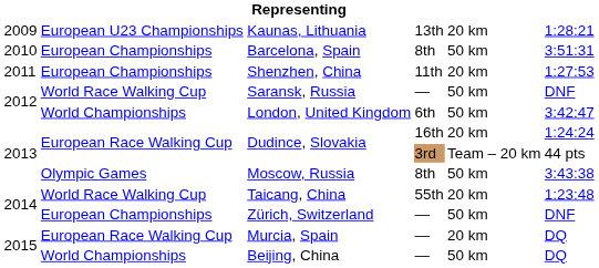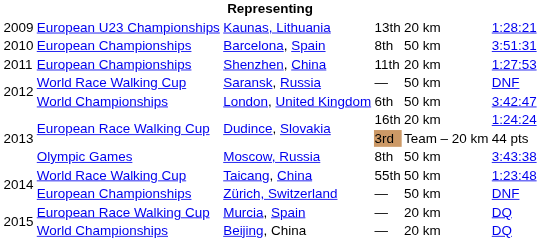 <table>
 <tr>
 <th colspan="6">Representing </th>
 </tr>
 <tr>
 <td>2009</td>
 <td><a href='#'>European U23 Championships</a></td>
 <td><a href='#'>Kaunas, Lithuania</a></td>
 <td>13th</td>
 <td>20 km</td>
 <td><a href='#'>1:28:21</a></td>
 </tr>
 <tr>
 <td>2010</td>
 <td><a href='#'>European Championships</a></td>
 <td><a href='#'>Barcelona</a>, <a href='#'>Spain</a></td>
 <td>8th</td>
 <td>50 km</td>
 <td><a href='#'>3:51:31</a></td>
 </tr>
 <tr>
 <td>2011</td>
 <td><a href='#'>European Championships</a></td>
 <td><a href='#'>Shenzhen</a>, <a href='#'>China</a></td>
 <td>11th</td>
 <td>20 km</td>
 <td><a href='#'>1:27:53</a></td>
 </tr>
 <tr>
 <td rowspan=2>2012</td>
 <td><a href='#'>World Race Walking Cup</a></td>
 <td><a href='#'>Saransk</a>, <a href='#'>Russia</a></td>
 <td>—</td>
 <td>50 km</td>
 <td><a href='#'>DNF</a></td>
 </tr>
 <tr>
 <td><a href='#'>World Championships</a></td>
 <td><a href='#'>London</a>, <a href='#'>United Kingdom</a></td>
 <td>6th</td>
 <td>50 km</td>
 <td><a href='#'>3:42:47</a></td>
 </tr>
 <tr>
 <td rowspan=3>2013</td>
 <td rowspan=2><a href='#'>European Race Walking Cup</a></td>
 <td rowspan=2><a href='#'>Dudince</a>, <a href='#'>Slovakia</a></td>
 <td>16th</td>
 <td>20 km</td>
 <td><a href='#'>1:24:24</a></td>
 </tr>
 <tr>
 <td bgcolor="cc9966">3rd</td>
 <td>Team – 20 km</td>
 <td>44 pts</td>
 </tr>
 <tr>
 <td><a href='#'>Olympic Games</a></td>
 <td><a href='#'>Moscow, Russia</a></td>
 <td>8th</td>
 <td>50 km</td>
 <td><a href='#'>3:43:38</a></td>
 </tr>
 <tr>
 <td rowspan=2>2014</td>
 <td><a href='#'>World Race Walking Cup</a></td>
 <td><a href='#'>Taicang</a>, <a href='#'>China</a></td>
 <td>55th</td>
-<td>20 km</td>
+<td>50 km</td>
 <td><a href='#'>1:23:48</a></td>
 </tr>
 <tr>
 <td><a href='#'>European Championships</a></td>
 <td><a href='#'>Zürich, Switzerland</a></td>
 <td>—</td>
 <td>50 km</td>
 <td><a href='#'>DNF</a></td>
 </tr>
 <tr>
 <td rowspan=2>2015</td>
 <td><a href='#'>European Race Walking Cup</a></td>
 <td><a href='#'>Murcia</a>, <a href='#'>Spain</a></td>
 <td>—</td>
 <td>20 km</td>
 <td><a href='#'>DQ</a></td>
 </tr>
 <tr>
 <td><a href='#'>World Championships</a></td>
 <td><a href='#'>Beijing</a>, China</td>
 <td>—</td>
-<td>50 km</td>
+<td>20 km</td>
 <td><a href='#'>DQ</a></td>
 </tr>
 </table>
